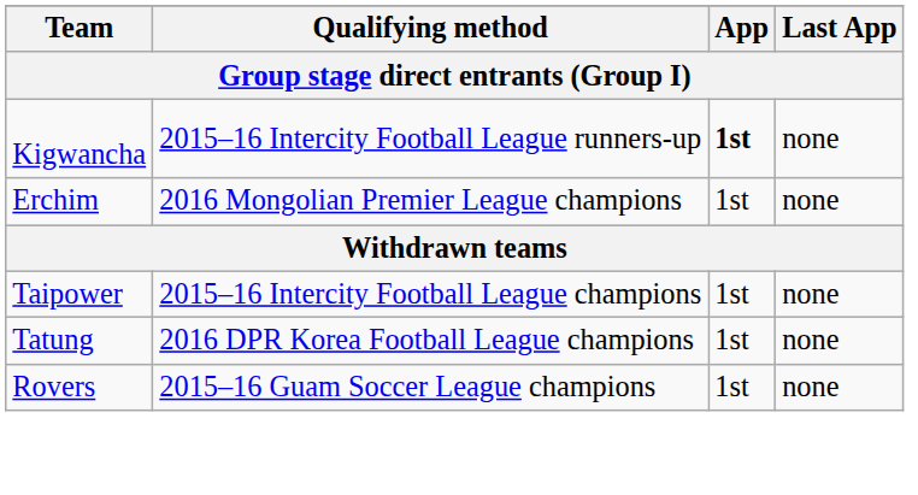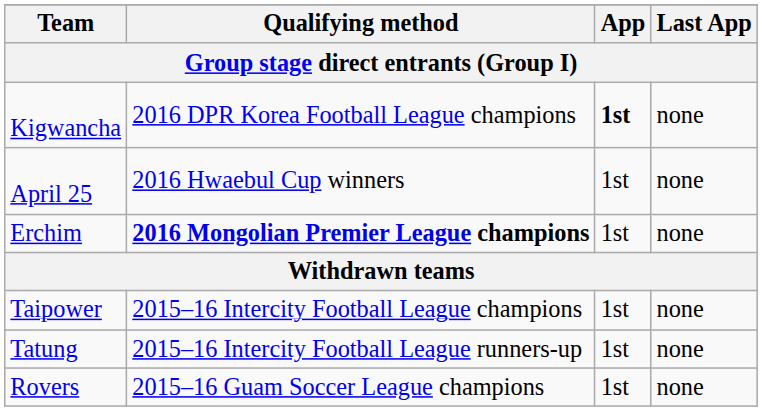 <table class="wikitable">
 <tr>
 </tr>
 <tr>
 <th>Team</th>
 <th>Qualifying method</th>
 <th>App</th>
 <th>Last App</th>
 </tr>
 <tr>
 <th colspan=4><a href='#'>Group stage</a> direct entrants (Group I)</th>
 </tr>
 <tr>
 <td><br><a href='#'>Kigwancha</a></td>
-<td><a href='#'>2015–16 Intercity Football League</a> runners-up</td>
+<td><a href='#'>2016 DPR Korea Football League</a> champions</td>
 <td><strong>1st</strong></td>
 <td>none</td>
 </tr>
 <tr>
+<td><br><a href='#'>April 25</a></td>
+<td><a href='#'>2016 Hwaebul Cup</a> winners</td>
+<td>1st</td>
+<td>none</td>
+</tr>
+<tr>
 <td> <a href='#'>Erchim</a></td>
-<td><a href='#'>2016 Mongolian Premier League</a> champions</td>
+<td><strong><a href='#'>2016 Mongolian Premier League</a> champions</strong></td>
 <td>1st</td>
 <td>none</td>
 </tr>
 <tr>
 <th colspan=4>Withdrawn teams</th>
 </tr>
 <tr>
 <td> <a href='#'>Taipower</a></td>
 <td><a href='#'>2015–16 Intercity Football League</a> champions</td>
 <td>1st</td>
 <td>none</td>
 </tr>
 <tr>
 <td> <a href='#'>Tatung</a></td>
-<td><a href='#'>2016 DPR Korea Football League</a> champions</td>
+<td><a href='#'>2015–16 Intercity Football League</a> runners-up</td>
 <td>1st</td>
 <td>none</td>
 </tr>
 <tr>
 <td> <a href='#'>Rovers</a></td>
 <td><a href='#'>2015–16 Guam Soccer League</a> champions</td>
 <td>1st</td>
 <td>none</td>
 </tr>
 </table>
